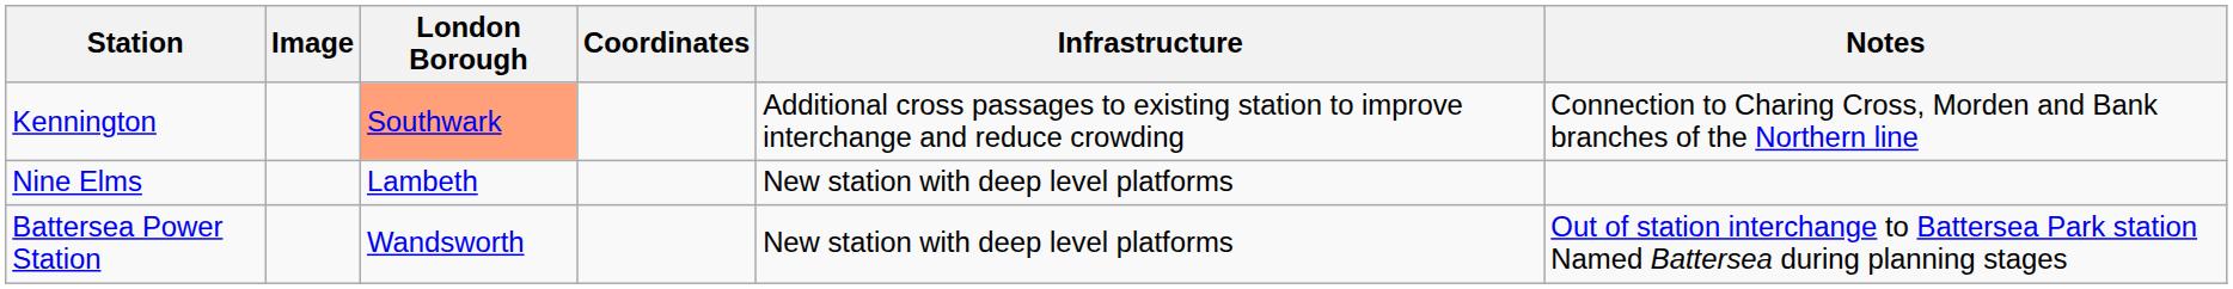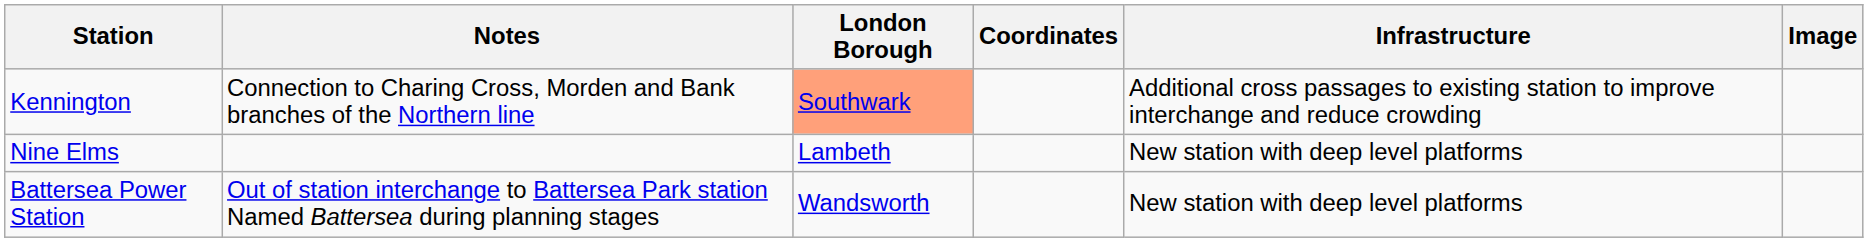 <table class="wikitable">
 <tr>
 <th>Station</th>
-<th>Image</th>
+<th>Notes</th>
 <th>London Borough</th>
 <th>Coordinates</th>
 <th>Infrastructure</th>
-<th>Notes</th>
+<th>Image</th>
 </tr>
 <tr>
 <td><a href='#'>Kennington</a></td>
-<td></td>
+<td>Connection to Charing Cross, Morden and Bank branches of the <a href='#'>Northern line</a></td>
 <td style="background: lightsalmon;"><a href='#'>Southwark</a></td>
 <td></td>
 <td>Additional cross passages to existing station to improve interchange and reduce crowding</td>
-<td>Connection to Charing Cross, Morden and Bank branches of the <a href='#'>Northern line</a></td>
+<td></td>
 </tr>
 <tr>
 <td><a href='#'>Nine Elms</a></td>
 <td></td>
 <td><a href='#'>Lambeth</a></td>
 <td></td>
 <td>New station with deep level platforms</td>
 <td></td>
 </tr>
 <tr>
 <td><a href='#'>Battersea Power Station</a></td>
-<td></td>
+<td><a href='#'>Out of station interchange</a> to <a href='#'>Battersea Park station</a><br>Named <em>Battersea</em> during planning stages</td>
 <td><a href='#'>Wandsworth</a></td>
 <td></td>
 <td>New station with deep level platforms</td>
-<td><a href='#'>Out of station interchange</a> to <a href='#'>Battersea Park station</a><br>Named <em>Battersea</em> during planning stages</td>
+<td></td>
 </tr>
 </table>
